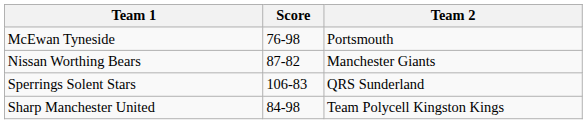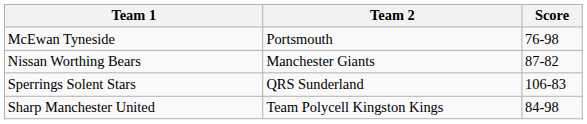 <table class="wikitable" style="font-size: 100%">
 <tr>
 <th width=280>Team 1</th>
+<th width=280>Team 2</th>
 <th width=60>Score</th>
-<th width=280>Team 2</th>
 </tr>
 <tr>
 <td>McEwan Tyneside</td>
+<td>Portsmouth</td>
 <td>76-98</td>
-<td>Portsmouth</td>
 </tr>
 <tr>
 <td>Nissan Worthing Bears</td>
+<td>Manchester Giants</td>
 <td>87-82</td>
-<td>Manchester Giants</td>
 </tr>
 <tr>
 <td>Sperrings Solent Stars</td>
+<td>QRS Sunderland</td>
 <td>106-83</td>
-<td>QRS Sunderland</td>
 </tr>
 <tr>
 <td>Sharp Manchester United</td>
+<td>Team Polycell Kingston Kings</td>
 <td>84-98</td>
-<td>Team Polycell Kingston Kings</td>
 </tr>
 </table>
